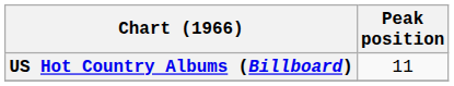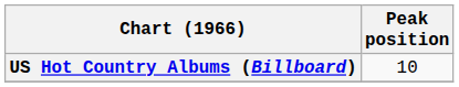 <table class="wikitable plainrowheaders" style="text-align:center">
 <tr>
 <th scope="col">Chart (1966)</th>
 <th scope="col">Peak<br>position</th>
 </tr>
 <tr>
 <th scope = "row">US <a href='#'>Hot Country Albums</a> (<em><a href='#'>Billboard</a></em>)</th>
-<td>11</td>
+<td>10</td>
 </tr>
 <tr>
 </tr>
 </table>
